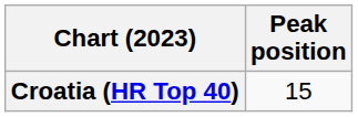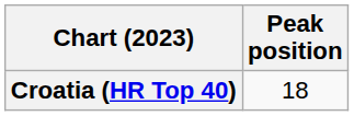 <table class="wikitable sortable plainrowheaders" style="text-align:center">
 <tr>
 <th scope="col">Chart (2023)</th>
 <th scope="col">Peak<br>position</th>
 </tr>
 <tr>
 <th scope="row">Croatia (<a href='#'>HR Top 40</a>)</th>
-<td>15</td>
+<td>18</td>
 </tr>
 </table>
